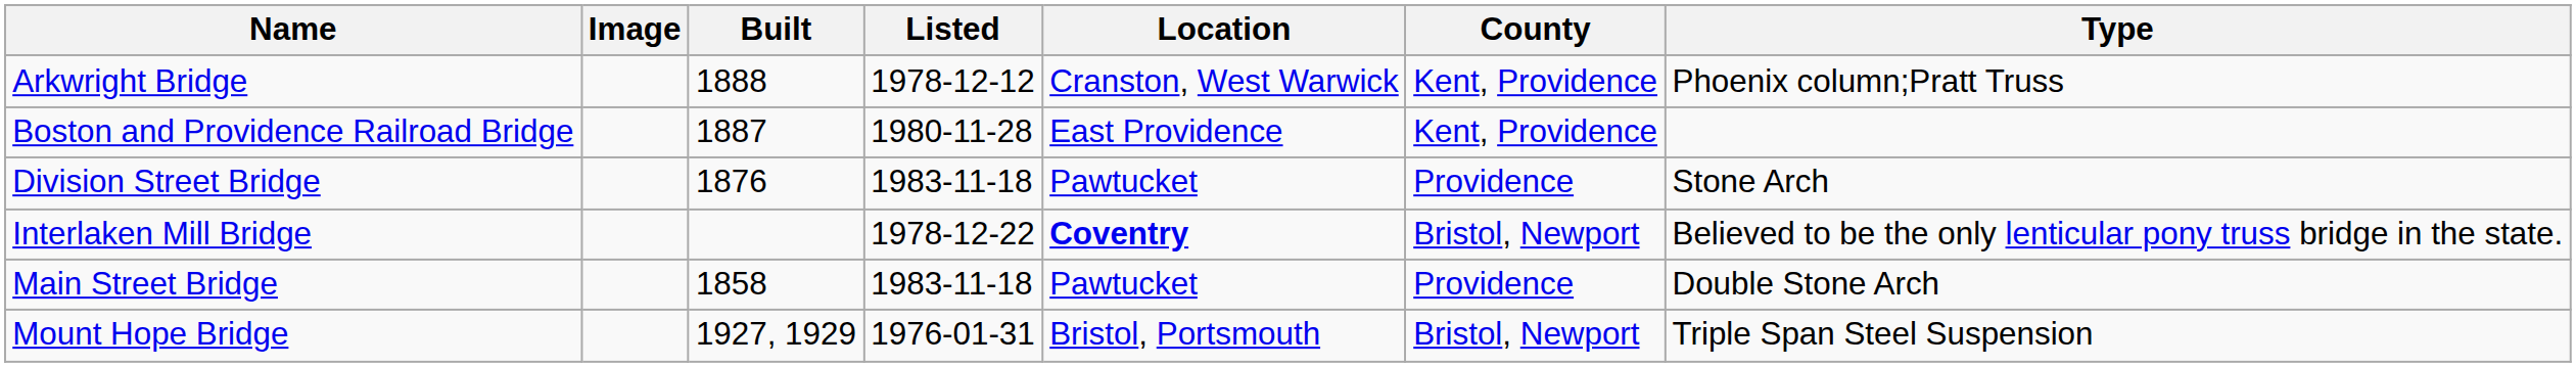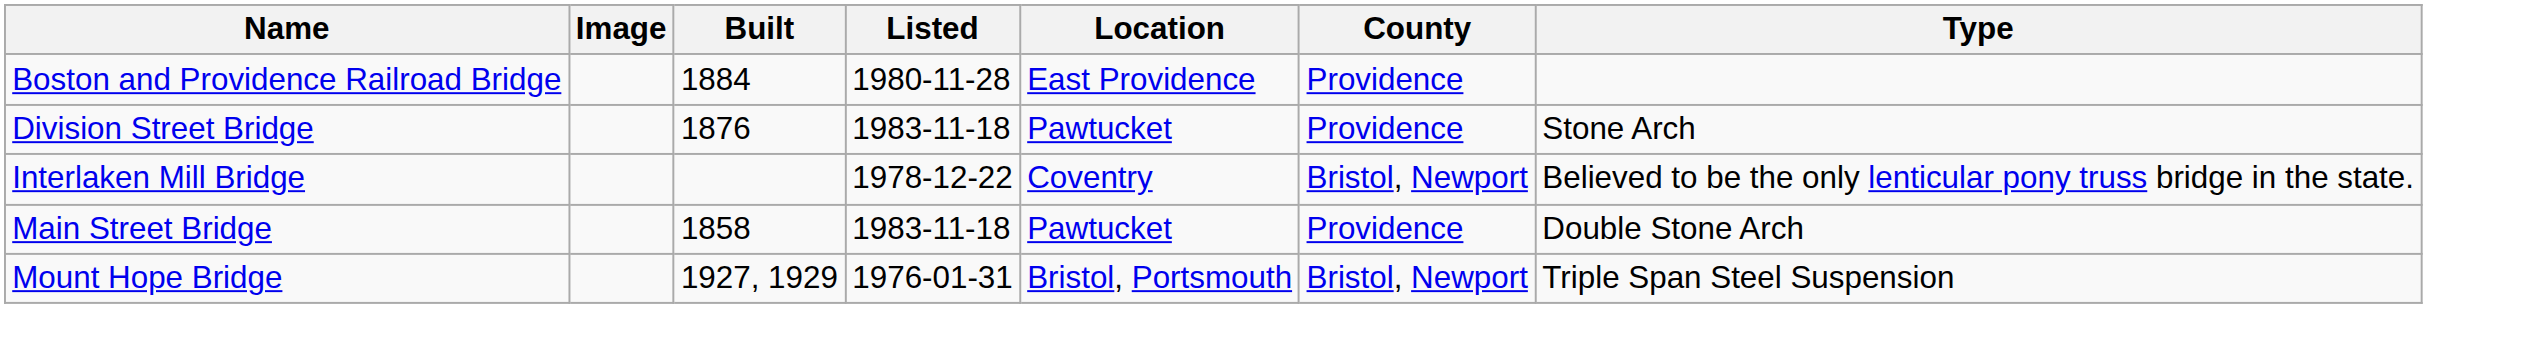 <table class="wikitable sortable">
 <tr>
 <th>Name</th>
 <th>Image</th>
 <th>Built</th>
 <th>Listed</th>
 <th>Location</th>
 <th>County</th>
 <th>Type</th>
 </tr>
 <tr>
-<td><a href='#'>Arkwright Bridge</a></td>
-<td></td>
-<td>1888</td>
-<td>1978-12-12</td>
-<td><a href='#'>Cranston</a>, <a href='#'>West Warwick</a><br><small></small></td>
-<td><a href='#'>Kent</a>, <a href='#'>Providence</a></td>
-<td>Phoenix column;Pratt Truss</td>
-</tr>
-<tr>
 <td><a href='#'>Boston and Providence Railroad Bridge</a></td>
 <td></td>
-<td>1887</td>
+<td>1884</td>
 <td>1980-11-28</td>
 <td><a href='#'>East Providence</a><br><small></small></td>
-<td><a href='#'>Kent</a>, <a href='#'>Providence</a></td>
+<td><a href='#'>Providence</a></td>
 <td></td>
 </tr>
 <tr>
 <td><a href='#'>Division Street Bridge</a></td>
 <td></td>
 <td>1876</td>
 <td>1983-11-18</td>
 <td><a href='#'>Pawtucket</a><br><small></small></td>
 <td><a href='#'>Providence</a></td>
 <td>Stone Arch</td>
 </tr>
 <tr>
 <td><a href='#'>Interlaken Mill Bridge</a></td>
 <td></td>
 <td></td>
 <td>1978-12-22</td>
-<td><strong><a href='#'>Coventry</a><br><small></small></strong></td>
+<td><a href='#'>Coventry</a><br><small></small></td>
 <td><a href='#'>Bristol</a>, <a href='#'>Newport</a></td>
 <td>Believed to be the only <a href='#'>lenticular pony truss</a> bridge in the state.</td>
 </tr>
 <tr>
 <td><a href='#'>Main Street Bridge</a></td>
 <td></td>
 <td>1858</td>
 <td>1983-11-18</td>
 <td><a href='#'>Pawtucket</a><br><small></small></td>
 <td><a href='#'>Providence</a></td>
 <td>Double Stone Arch</td>
 </tr>
 <tr>
 <td><a href='#'>Mount Hope Bridge</a></td>
 <td></td>
 <td>1927, 1929</td>
 <td>1976-01-31</td>
 <td><a href='#'>Bristol</a>, <a href='#'>Portsmouth</a><br><small></small></td>
 <td><a href='#'>Bristol</a>, <a href='#'>Newport</a></td>
 <td>Triple Span Steel Suspension</td>
 </tr>
 </table>
